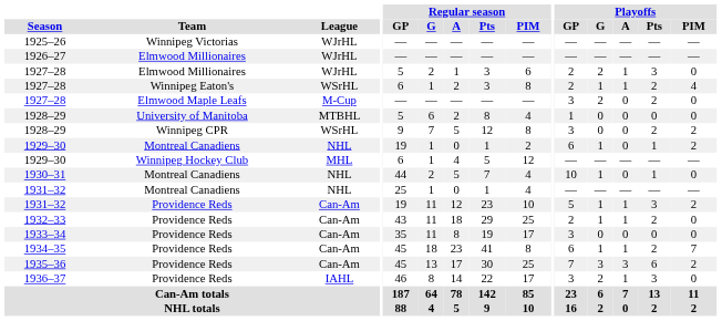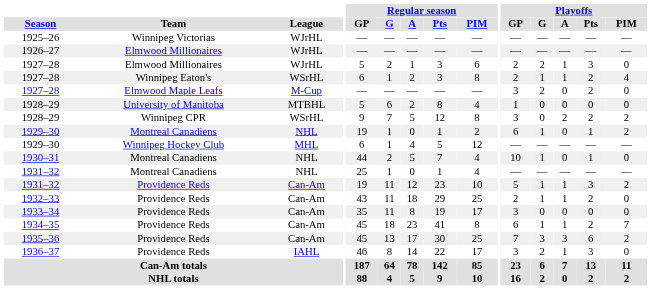 <table border="0" cellpadding="1" cellspacing="0" style="text-align:center; width:60em">
 <tr bgcolor="#e0e0e0">
 <th colspan="3" bgcolor="#ffffff"></th>
 <th rowspan="100" bgcolor="#ffffff"></th>
 <th colspan="5"><a href='#'>Regular season</a></th>
 <th rowspan="100" bgcolor="#ffffff"></th>
 <th colspan="5"><a href='#'>Playoffs</a></th>
 </tr>
 <tr bgcolor="#e0e0e0">
 <th><a href='#'>Season</a></th>
 <th>Team</th>
 <th>League</th>
 <th>GP</th>
 <th><a href='#'>G</a></th>
 <th><a href='#'>A</a></th>
 <th><a href='#'>Pts</a></th>
 <th><a href='#'>PIM</a></th>
 <th>GP</th>
 <th>G</th>
 <th>A</th>
 <th>Pts</th>
 <th>PIM</th>
 </tr>
 <tr>
 <td>1925–26</td>
 <td>Winnipeg Victorias</td>
 <td>WJrHL</td>
 <td>—</td>
 <td>—</td>
 <td>—</td>
 <td>—</td>
 <td>—</td>
 <td>—</td>
 <td>—</td>
 <td>—</td>
 <td>—</td>
 <td>—</td>
 </tr>
 <tr bgcolor="#f0f0f0">
 <td>1926–27</td>
 <td><a href='#'>Elmwood Millionaires</a></td>
 <td>WJrHL</td>
 <td>—</td>
 <td>—</td>
 <td>—</td>
 <td>—</td>
 <td>—</td>
 <td>—</td>
 <td>—</td>
 <td>—</td>
 <td>—</td>
 <td>—</td>
 </tr>
 <tr>
 <td>1927–28</td>
 <td>Elmwood Millionaires</td>
 <td>WJrHL</td>
 <td>5</td>
 <td>2</td>
 <td>1</td>
 <td>3</td>
 <td>6</td>
 <td>2</td>
 <td>2</td>
 <td>1</td>
 <td>3</td>
 <td>0</td>
 </tr>
 <tr bgcolor="#f0f0f0">
 <td>1927–28</td>
 <td>Winnipeg Eaton's</td>
 <td>WSrHL</td>
 <td>6</td>
 <td>1</td>
 <td>2</td>
 <td>3</td>
 <td>8</td>
 <td>2</td>
 <td>1</td>
 <td>1</td>
 <td>2</td>
 <td>4</td>
 </tr>
 <tr>
 <td><a href='#'>1927–28</a></td>
 <td><a href='#'>Elmwood Maple Leafs</a></td>
 <td><a href='#'>M-Cup</a></td>
 <td>—</td>
 <td>—</td>
 <td>—</td>
 <td>—</td>
 <td>—</td>
 <td>3</td>
 <td>2</td>
 <td>0</td>
 <td>2</td>
 <td>0</td>
 </tr>
 <tr bgcolor="#f0f0f0">
 <td>1928–29</td>
 <td><a href='#'>University of Manitoba</a></td>
 <td>MTBHL</td>
 <td>5</td>
 <td>6</td>
 <td>2</td>
 <td>8</td>
 <td>4</td>
 <td>1</td>
 <td>0</td>
 <td>0</td>
 <td>0</td>
 <td>0</td>
 </tr>
 <tr>
 <td>1928–29</td>
 <td>Winnipeg CPR</td>
 <td>WSrHL</td>
 <td>9</td>
 <td>7</td>
 <td>5</td>
 <td>12</td>
 <td>8</td>
 <td>3</td>
 <td>0</td>
-<td>0</td>
+<td>2</td>
 <td>2</td>
 <td>2</td>
 </tr>
 <tr bgcolor="#f0f0f0">
 <td><a href='#'>1929–30</a></td>
 <td><a href='#'>Montreal Canadiens</a></td>
 <td><a href='#'>NHL</a></td>
 <td>19</td>
 <td>1</td>
 <td>0</td>
 <td>1</td>
 <td>2</td>
 <td>6</td>
 <td>1</td>
 <td>0</td>
 <td>1</td>
 <td>2</td>
 </tr>
 <tr>
 <td>1929–30</td>
 <td><a href='#'>Winnipeg Hockey Club</a></td>
 <td><a href='#'>MHL</a></td>
 <td>6</td>
 <td>1</td>
 <td>4</td>
 <td>5</td>
 <td>12</td>
 <td>—</td>
 <td>—</td>
 <td>—</td>
 <td>—</td>
 <td>—</td>
 </tr>
 <tr bgcolor="#f0f0f0">
 <td><a href='#'>1930–31</a></td>
 <td>Montreal Canadiens</td>
 <td>NHL</td>
 <td>44</td>
 <td>2</td>
 <td>5</td>
 <td>7</td>
 <td>4</td>
 <td>10</td>
 <td>1</td>
 <td>0</td>
 <td>1</td>
 <td>0</td>
 </tr>
 <tr>
 <td><a href='#'>1931–32</a></td>
 <td>Montreal Canadiens</td>
 <td>NHL</td>
 <td>25</td>
 <td>1</td>
 <td>0</td>
 <td>1</td>
 <td>4</td>
 <td>—</td>
 <td>—</td>
 <td>—</td>
 <td>—</td>
 <td>—</td>
 </tr>
 <tr bgcolor="#f0f0f0">
 <td><a href='#'>1931–32</a></td>
 <td><a href='#'>Providence Reds</a></td>
 <td><a href='#'>Can-Am</a></td>
 <td>19</td>
 <td>11</td>
 <td>12</td>
 <td>23</td>
 <td>10</td>
 <td>5</td>
 <td>1</td>
 <td>1</td>
 <td>3</td>
 <td>2</td>
 </tr>
 <tr>
 <td><a href='#'>1932–33</a></td>
 <td>Providence Reds</td>
 <td>Can-Am</td>
 <td>43</td>
 <td>11</td>
 <td>18</td>
 <td>29</td>
 <td>25</td>
 <td>2</td>
 <td>1</td>
 <td>1</td>
 <td>2</td>
 <td>0</td>
 </tr>
 <tr bgcolor="#f0f0f0">
 <td><a href='#'>1933–34</a></td>
 <td>Providence Reds</td>
 <td>Can-Am</td>
 <td>35</td>
 <td>11</td>
 <td>8</td>
 <td>19</td>
 <td>17</td>
 <td>3</td>
 <td>0</td>
 <td>0</td>
 <td>0</td>
 <td>0</td>
 </tr>
 <tr>
 <td><a href='#'>1934–35</a></td>
 <td>Providence Reds</td>
 <td>Can-Am</td>
 <td>45</td>
 <td>18</td>
 <td>23</td>
 <td>41</td>
 <td>8</td>
 <td>6</td>
 <td>1</td>
 <td>1</td>
 <td>2</td>
 <td>7</td>
 </tr>
 <tr bgcolor="#f0f0f0">
 <td><a href='#'>1935–36</a></td>
 <td>Providence Reds</td>
 <td>Can-Am</td>
 <td>45</td>
 <td>13</td>
 <td>17</td>
 <td>30</td>
 <td>25</td>
 <td>7</td>
 <td>3</td>
 <td>3</td>
 <td>6</td>
 <td>2</td>
 </tr>
 <tr>
 <td><a href='#'>1936–37</a></td>
 <td>Providence Reds</td>
 <td><a href='#'>IAHL</a></td>
 <td>46</td>
 <td>8</td>
 <td>14</td>
 <td>22</td>
 <td>17</td>
 <td>3</td>
 <td>2</td>
 <td>1</td>
 <td>3</td>
 <td>0</td>
 </tr>
 <tr bgcolor="#e0e0e0">
 <th colspan="3">Can-Am totals</th>
 <th>187</th>
 <th>64</th>
 <th>78</th>
 <th>142</th>
 <th>85</th>
 <th>23</th>
 <th>6</th>
 <th>7</th>
 <th>13</th>
 <th>11</th>
 </tr>
 <tr bgcolor="#e0e0e0">
 <th colspan="3">NHL totals</th>
 <th>88</th>
 <th>4</th>
 <th>5</th>
 <th>9</th>
 <th>10</th>
 <th>16</th>
 <th>2</th>
 <th>0</th>
 <th>2</th>
 <th>2</th>
 </tr>
 </table>
